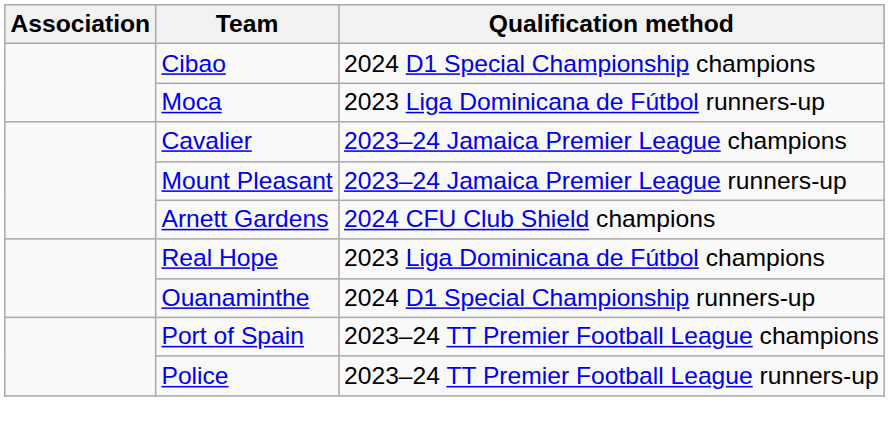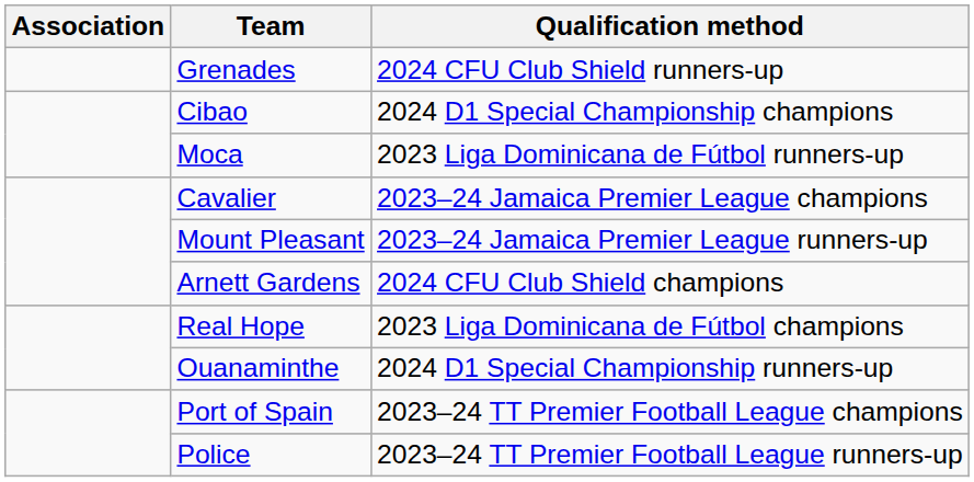 <table class="wikitable">
 <tr>
 <th>Association</th>
 <th>Team</th>
 <th>Qualification method</th>
+</tr>
+<tr>
+<td><br></td>
+<td><a href='#'>Grenades</a></td>
+<td><a href='#'>2024 CFU Club Shield</a> runners-up</td>
 </tr>
 <tr>
 <td rowspan=2><br></td>
 <td><a href='#'>Cibao</a></td>
 <td>2024 <a href='#'>D1 Special Championship</a> champions</td>
 </tr>
 <tr>
 <td><a href='#'>Moca</a></td>
 <td>2023 <a href='#'>Liga Dominicana de Fútbol</a> runners-up</td>
 </tr>
 <tr>
 <td rowspan=3><br></td>
 <td><a href='#'>Cavalier</a></td>
 <td><a href='#'>2023–24 Jamaica Premier League</a> champions</td>
 </tr>
 <tr>
 <td><a href='#'>Mount Pleasant</a></td>
 <td><a href='#'>2023–24 Jamaica Premier League</a> runners-up</td>
 </tr>
 <tr>
 <td><a href='#'>Arnett Gardens</a></td>
 <td><a href='#'>2024 CFU Club Shield</a> champions</td>
 </tr>
 <tr>
 <td rowspan=2><br></td>
 <td><a href='#'>Real Hope</a></td>
 <td>2023 <a href='#'>Liga Dominicana de Fútbol</a> champions</td>
 </tr>
 <tr>
 <td><a href='#'>Ouanaminthe</a></td>
 <td>2024 <a href='#'>D1 Special Championship</a> runners-up</td>
 </tr>
 <tr>
 <td rowspan=2><br></td>
 <td><a href='#'>Port of Spain</a></td>
 <td>2023–24 <a href='#'>TT Premier Football League</a> champions</td>
 </tr>
 <tr>
 <td><a href='#'>Police</a></td>
 <td>2023–24 <a href='#'>TT Premier Football League</a> runners-up</td>
 </tr>
 </table>
